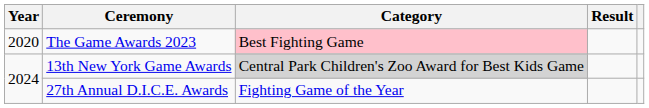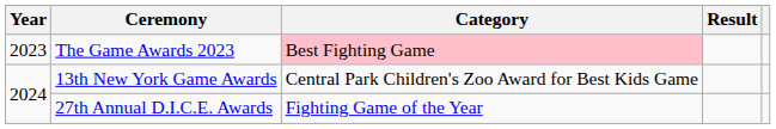 <table class="wikitable plainrowheaders sortable" width="auto">
 <tr>
 <th scope="col">Year</th>
 <th scope="col">Ceremony</th>
 <th scope="col">Category</th>
 <th scope="col">Result</th>
 <th scope="col" class="unsortable"></th>
 </tr>
 <tr>
-<td style="text-align:center;">2020</td>
+<td style="text-align:center;">2023</td>
 <td><a href='#'>The Game Awards 2023</a></td>
 <td style="background: pink;">Best Fighting Game</td>
 <td></td>
 <td style="text-align:center;"></td>
 </tr>
 <tr>
 <td rowspan="2" style="text-align:center;">2024</td>
 <td><a href='#'>13th New York Game Awards</a></td>
-<td style="background: lightgrey;">Central Park Children's Zoo Award for Best Kids Game</td>
+<td>Central Park Children's Zoo Award for Best Kids Game</td>
 <td></td>
 <td rowspan="1"></td>
 </tr>
 <tr>
 <td><a href='#'>27th Annual D.I.C.E. Awards</a></td>
 <td><a href='#'>Fighting Game of the Year</a></td>
 <td></td>
 <td style="text-align:center;"></td>
 </tr>
 </table>
